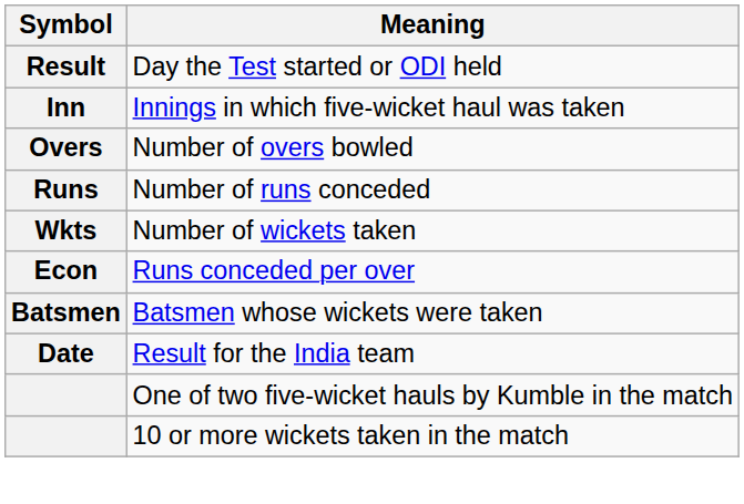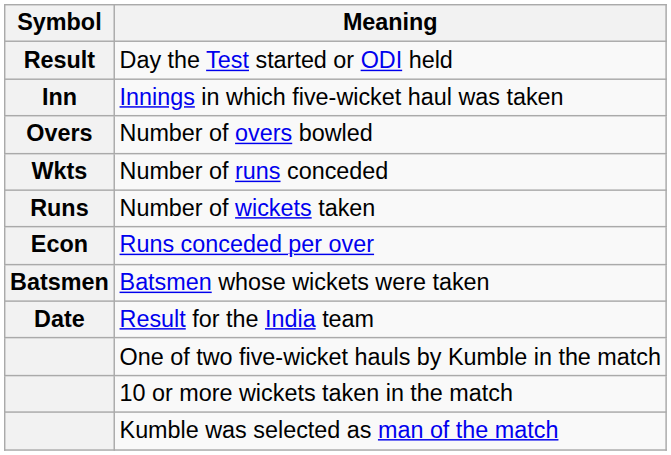 <table class="wikitable" border="1">
 <tr>
 <th>Symbol</th>
 <th>Meaning</th>
 </tr>
 <tr>
 <th>Result</th>
 <td>Day the <a href='#'>Test</a> started or <a href='#'>ODI</a> held</td>
 </tr>
 <tr>
 <th>Inn</th>
 <td><a href='#'>Innings</a> in which five-wicket haul was taken</td>
 </tr>
 <tr>
 <th>Overs</th>
 <td>Number of <a href='#'>overs</a> bowled</td>
 </tr>
 <tr>
-<th>Runs</th>
+<th>Wkts</th>
 <td>Number of <a href='#'>runs</a> conceded</td>
 </tr>
 <tr>
-<th>Wkts</th>
+<th>Runs</th>
 <td>Number of <a href='#'>wickets</a> taken</td>
 </tr>
 <tr>
 <th>Econ</th>
 <td><a href='#'>Runs conceded per over</a></td>
 </tr>
 <tr>
 <th>Batsmen</th>
 <td><a href='#'>Batsmen</a> whose wickets were taken</td>
 </tr>
 <tr>
 <th>Date</th>
 <td><a href='#'>Result</a> for the <a href='#'>India</a> team</td>
 </tr>
 <tr>
 <th></th>
 <td>One of two five-wicket hauls by Kumble in the match</td>
 </tr>
 <tr>
 <th></th>
 <td>10 or more wickets taken in the match</td>
 </tr>
+<tr>
+<th></th>
+<td>Kumble was selected as <a href='#'>man of the match</a></td>
+</tr>
 </table>
